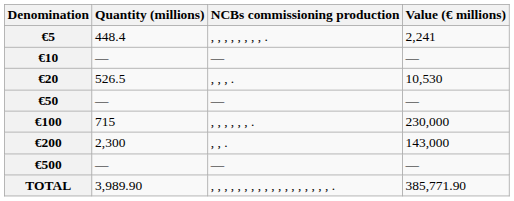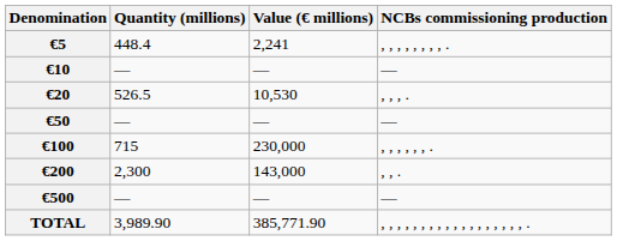 <table border="1" class="wikitable">
 <tr>
 <th>Denomination</th>
 <th>Quantity (millions)</th>
+<th>Value (€ millions)</th>
 <th>NCBs commissioning production</th>
-<th>Value (€ millions)</th>
 </tr>
 <tr>
 <th>€5</th>
 <td>448.4</td>
+<td>2,241</td>
 <td>, , , , , , , , .</td>
-<td>2,241</td>
 </tr>
 <tr>
 <th>€10</th>
 <td>—</td>
 <td>—</td>
 <td>—</td>
 </tr>
 <tr>
 <th>€20</th>
 <td>526.5</td>
+<td>10,530</td>
 <td>, , , .</td>
-<td>10,530</td>
 </tr>
 <tr>
 <th>€50</th>
 <td>—</td>
 <td>—</td>
 <td>—</td>
 </tr>
 <tr>
 <th>€100</th>
 <td>715</td>
+<td>230,000</td>
 <td>, , , , , , .</td>
-<td>230,000</td>
 </tr>
 <tr>
 <th>€200</th>
 <td>2,300</td>
+<td>143,000</td>
 <td>, , .</td>
-<td>143,000</td>
 </tr>
 <tr>
 <th>€500</th>
 <td>—</td>
 <td>—</td>
 <td>—</td>
 </tr>
 <tr>
 <th>TOTAL</th>
 <td>3,989.90</td>
+<td>385,771.90</td>
 <td>, , , , , , , , , , , , , , , , , , .</td>
-<td>385,771.90</td>
 </tr>
 </table>
